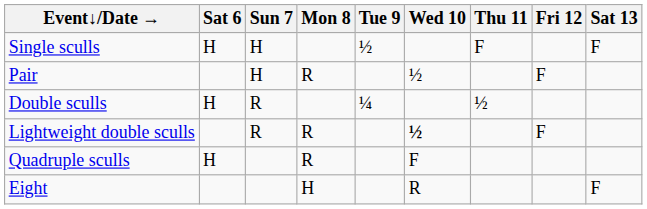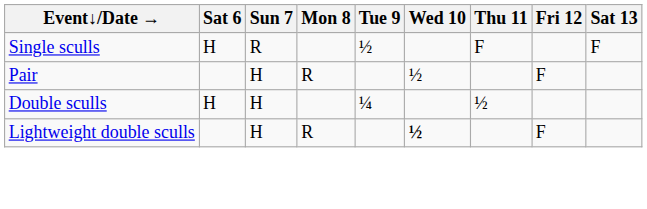 <table class="wikitable olympic-schedule rowing">
 <tr>
 <th>Event↓/Date →</th>
 <th>Sat 6</th>
 <th>Sun 7</th>
 <th>Mon 8</th>
 <th>Tue 9</th>
 <th>Wed 10</th>
 <th>Thu 11</th>
 <th>Fri 12</th>
 <th>Sat 13</th>
 </tr>
 <tr>
 <td class="event"><a href='#'>Single sculls</a></td>
 <td class="heats">H</td>
-<td class="heats">H</td>
+<td class="repechage">R</td>
 <td></td>
 <td class="semifinals">½</td>
 <td></td>
 <td class="final">F</td>
 <td></td>
 <td class="final">F</td>
 </tr>
 <tr>
 <td class="event"><a href='#'>Pair</a></td>
 <td></td>
 <td class="heats">H</td>
 <td class="repechage">R</td>
 <td></td>
 <td class="semifinals">½</td>
 <td></td>
 <td class="final">F</td>
 <td></td>
 </tr>
 <tr>
 <td class="event"><a href='#'>Double sculls</a></td>
 <td class="heats">H</td>
-<td class="repechage">R</td>
+<td class="heats">H</td>
 <td></td>
 <td class="quarterfinals">¼</td>
 <td></td>
 <td class="semifinals">½</td>
 <td></td>
 <td></td>
 </tr>
 <tr>
 <td class="event"><a href='#'>Lightweight double sculls</a></td>
 <td></td>
-<td class="repechage">R</td>
+<td class="heats">H</td>
 <td class="repechage">R</td>
 <td></td>
 <td class="semifinals"><strong>½</strong></td>
 <td></td>
 <td class="final">F</td>
 <td></td>
 </tr>
-<tr>
-<td class="event"><a href='#'>Quadruple sculls</a></td>
-<td class="heats">H</td>
-<td></td>
-<td class="repechage">R</td>
-<td></td>
-<td class="final">F</td>
-<td></td>
-<td></td>
-<td></td>
-</tr>
-<tr>
-<td class="event"><a href='#'>Eight</a></td>
-<td></td>
-<td></td>
-<td class="heats">H</td>
-<td></td>
-<td class="repechage">R</td>
-<td></td>
-<td></td>
-<td class="final">F</td>
-</tr>
 </table>
